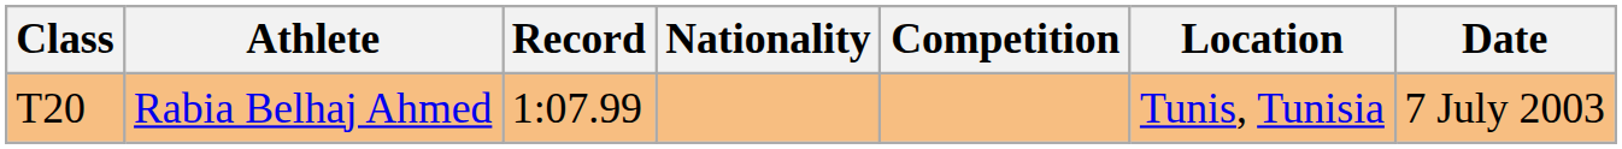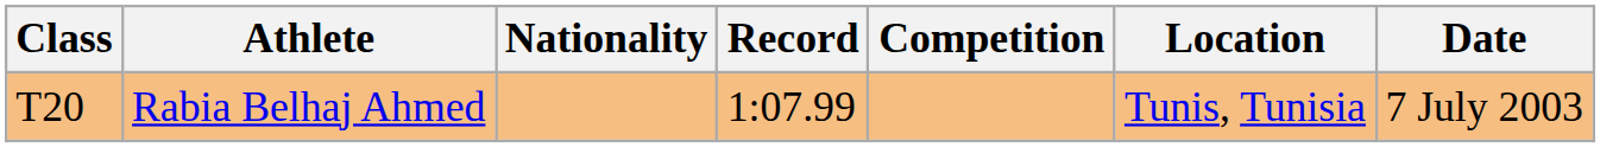 <table class="wikitable">
 <tr>
 <th>Class</th>
 <th>Athlete</th>
+<th>Nationality</th>
 <th>Record</th>
-<th>Nationality</th>
 <th>Competition</th>
 <th>Location</th>
 <th>Date</th>
 </tr>
 <tr bgcolor=#F7BE81>
 <td>T20</td>
 <td><a href='#'>Rabia Belhaj Ahmed</a></td>
+<td></td>
 <td>1:07.99</td>
-<td></td>
 <td></td>
 <td><a href='#'>Tunis</a>, <a href='#'>Tunisia</a></td>
 <td>7 July 2003</td>
 </tr>
 </table>
